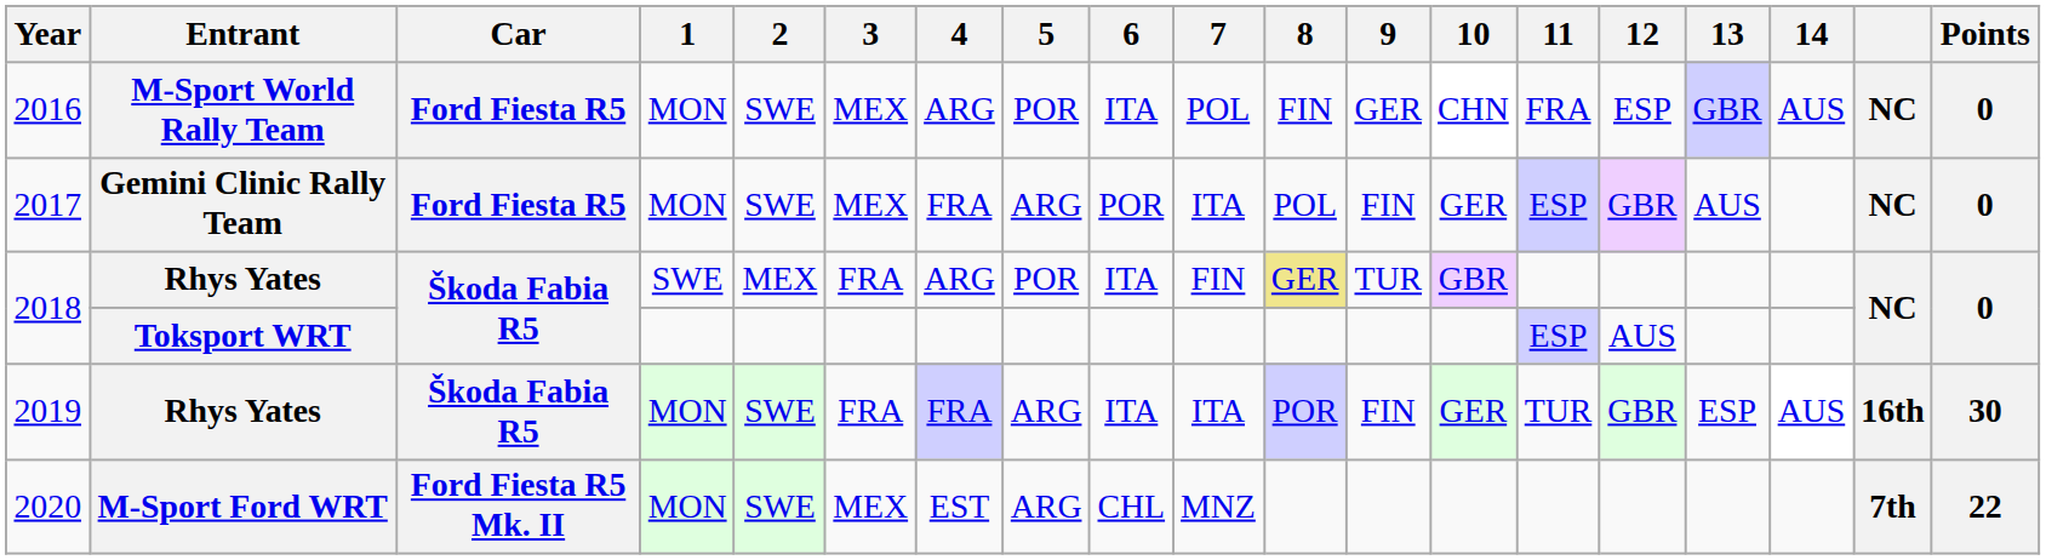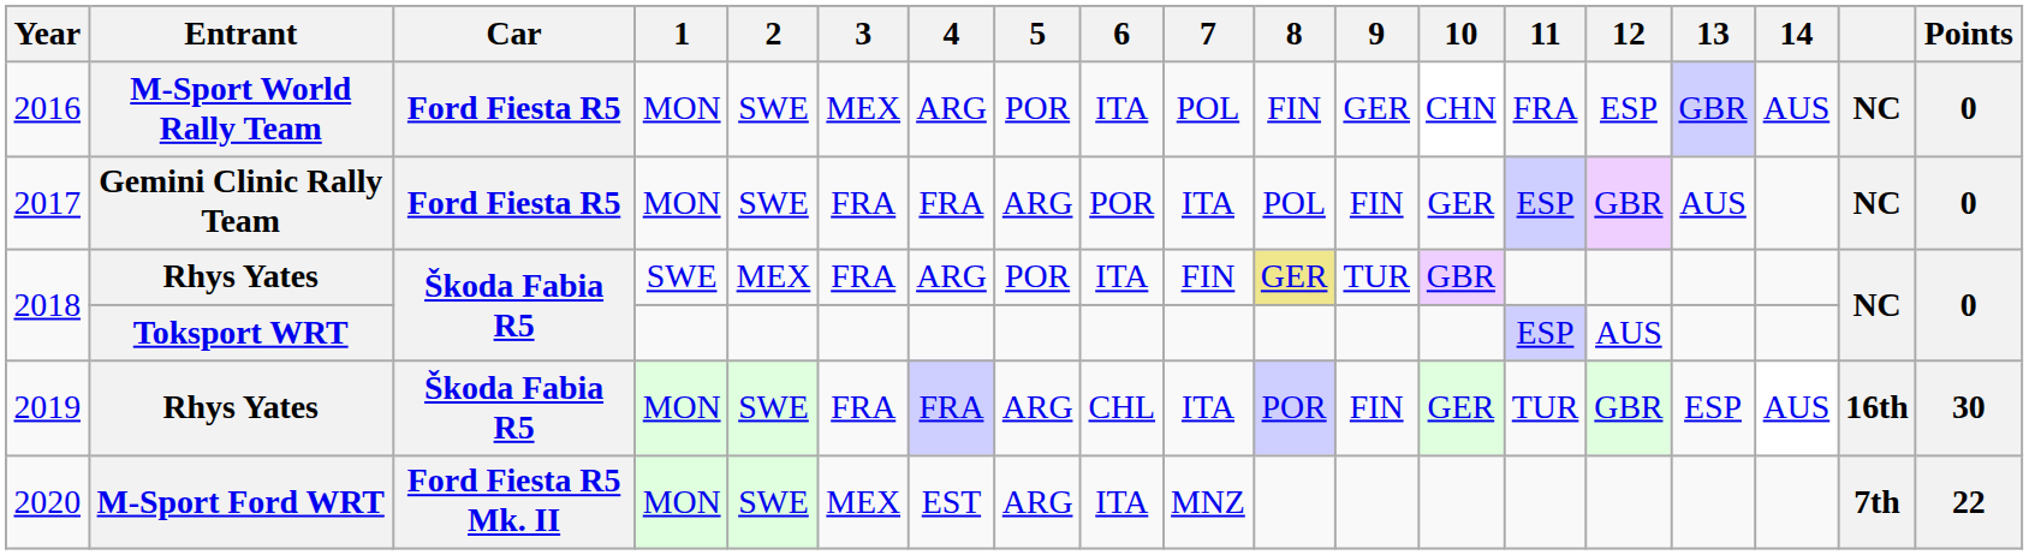 <table class="wikitable" style="text-align:center; font-size:90%;">
 <tr>
 <th>Year</th>
 <th>Entrant</th>
 <th>Car</th>
 <th>1</th>
 <th>2</th>
 <th>3</th>
 <th>4</th>
 <th>5</th>
 <th>6</th>
 <th>7</th>
 <th>8</th>
 <th>9</th>
 <th>10</th>
 <th>11</th>
 <th>12</th>
 <th>13</th>
 <th>14</th>
 <th></th>
 <th>Points</th>
 </tr>
 <tr>
 <td><a href='#'>2016</a></td>
 <th><a href='#'>M-Sport World Rally Team</a></th>
 <th><a href='#'>Ford Fiesta R5</a></th>
 <td><a href='#'>MON</a></td>
 <td><a href='#'>SWE</a></td>
 <td><a href='#'>MEX</a></td>
 <td><a href='#'>ARG</a></td>
 <td><a href='#'>POR</a></td>
 <td><a href='#'>ITA</a></td>
 <td><a href='#'>POL</a></td>
 <td><a href='#'>FIN</a></td>
 <td><a href='#'>GER</a></td>
 <td style="background:#ffffff"><a href='#'>CHN</a><br></td>
 <td><a href='#'>FRA</a></td>
 <td><a href='#'>ESP</a></td>
 <td style="background:#CFCFFF"><a href='#'>GBR</a><br></td>
 <td><a href='#'>AUS</a></td>
 <th>NC</th>
 <th>0</th>
 </tr>
 <tr>
 <td><a href='#'>2017</a></td>
 <th>Gemini Clinic Rally Team</th>
 <th><a href='#'>Ford Fiesta R5</a></th>
 <td><a href='#'>MON</a></td>
 <td><a href='#'>SWE</a></td>
-<td><a href='#'>MEX</a></td>
+<td><a href='#'>FRA</a></td>
 <td><a href='#'>FRA</a></td>
 <td><a href='#'>ARG</a></td>
 <td><a href='#'>POR</a></td>
 <td><a href='#'>ITA</a></td>
 <td><a href='#'>POL</a></td>
 <td><a href='#'>FIN</a></td>
 <td><a href='#'>GER</a></td>
 <td style="background:#CFCFFF"><a href='#'>ESP</a><br></td>
 <td style="background:#EFCFFF"><a href='#'>GBR</a><br></td>
 <td><a href='#'>AUS</a></td>
 <td></td>
 <th>NC</th>
 <th>0</th>
 </tr>
 <tr>
 <td rowspan="2"><a href='#'>2018</a></td>
 <th>Rhys Yates</th>
 <th rowspan="2"><a href='#'>Škoda Fabia R5</a></th>
 <td><a href='#'>SWE</a></td>
 <td><a href='#'>MEX</a></td>
 <td><a href='#'>FRA</a></td>
 <td><a href='#'>ARG</a></td>
 <td><a href='#'>POR</a></td>
 <td><a href='#'>ITA</a></td>
 <td><a href='#'>FIN</a></td>
 <td style="background: khaki;"><a href='#'>GER</a></td>
 <td><a href='#'>TUR</a></td>
 <td style="background:#EFCFFF"><a href='#'>GBR</a><br></td>
 <td></td>
 <td></td>
 <td></td>
 <td></td>
 <th rowspan="2">NC</th>
 <th rowspan="2">0</th>
 </tr>
 <tr>
 <th><a href='#'>Toksport WRT</a></th>
 <td></td>
 <td></td>
 <td></td>
 <td></td>
 <td></td>
 <td></td>
 <td></td>
 <td></td>
 <td></td>
 <td></td>
 <td style="background:#CFCFFF"><a href='#'>ESP</a><br></td>
 <td><a href='#'>AUS</a></td>
 <td></td>
 <td></td>
 </tr>
 <tr>
 <td><a href='#'>2019</a></td>
 <th>Rhys Yates</th>
 <th><a href='#'>Škoda Fabia R5</a></th>
 <td style="background:#dfffdf"><a href='#'>MON</a><br></td>
 <td style="background:#dfffdf"><a href='#'>SWE</a><br></td>
 <td><a href='#'>FRA</a></td>
 <td style="background:#CFCFFF"><a href='#'>FRA</a><br></td>
 <td><a href='#'>ARG</a></td>
-<td><a href='#'>ITA</a></td>
+<td><a href='#'>CHL</a></td>
 <td><a href='#'>ITA</a></td>
 <td style="background:#CFCFFF"><a href='#'>POR</a><br></td>
 <td><a href='#'>FIN</a></td>
 <td style="background:#dfffdf"><a href='#'>GER</a><br></td>
 <td><a href='#'>TUR</a></td>
 <td style="background:#dfffdf"><a href='#'>GBR</a><br></td>
 <td><a href='#'>ESP</a></td>
 <td style="background:#ffffff"><a href='#'>AUS</a><br></td>
 <th>16th</th>
 <th>30</th>
 </tr>
 <tr>
 <td><a href='#'>2020</a></td>
 <th><a href='#'>M-Sport Ford WRT</a></th>
 <th><a href='#'>Ford Fiesta R5 Mk. II</a></th>
 <td style="background:#dfffdf"><a href='#'>MON</a><br></td>
 <td style="background:#dfffdf"><a href='#'>SWE</a><br></td>
 <td><a href='#'>MEX</a></td>
 <td><a href='#'>EST</a></td>
 <td><a href='#'>ARG</a></td>
-<td><a href='#'>CHL</a></td>
+<td><a href='#'>ITA</a></td>
 <td><a href='#'>MNZ</a></td>
 <td></td>
 <td></td>
 <td></td>
 <td></td>
 <td></td>
 <td></td>
 <td></td>
 <th>7th</th>
 <th>22</th>
 </tr>
 </table>
